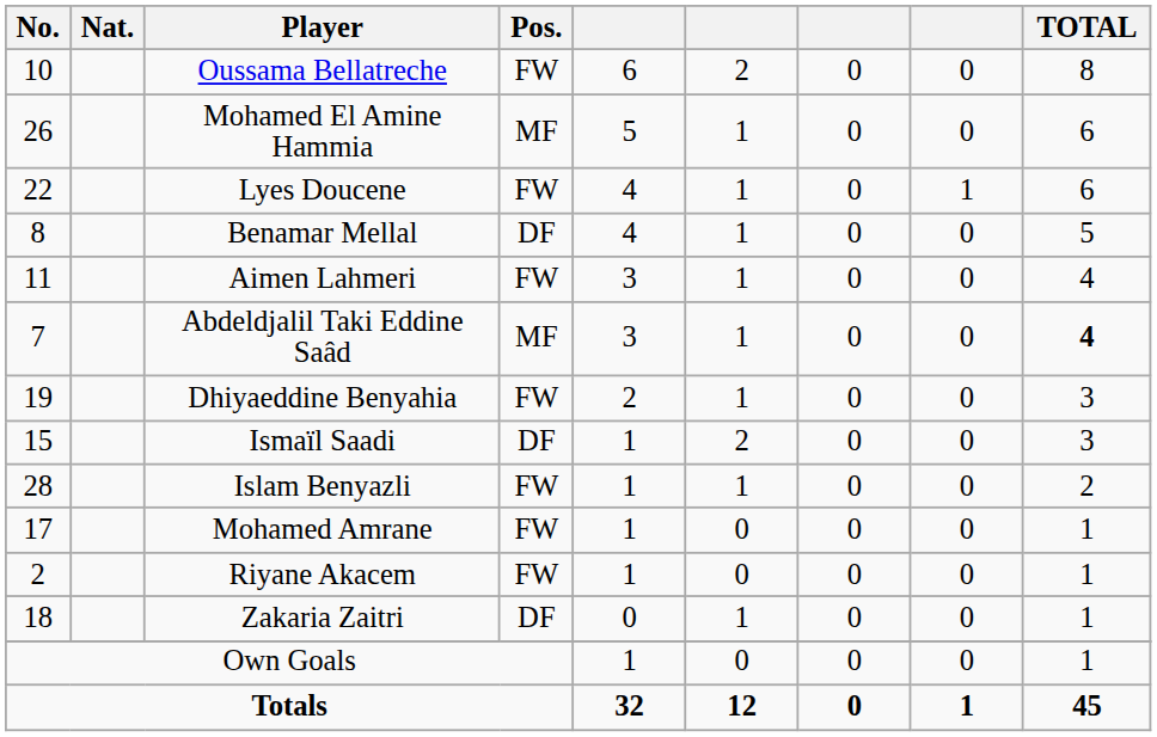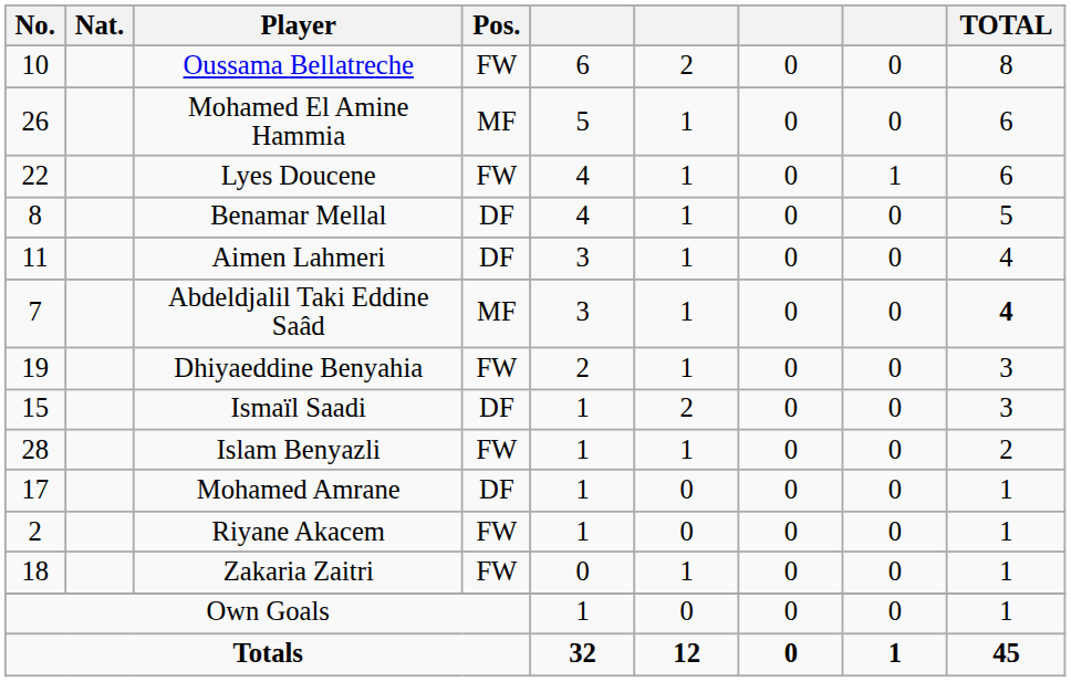 <table class="wikitable sortable alternance"  style="font-size:85%; text-align:center; line-height:14px; width:60%;">
 <tr>
 <th width=10>No.</th>
 <th width=10>Nat.</th>
 <th width=140>Player</th>
 <th width=10>Pos.</th>
 <th width=40></th>
 <th width=40></th>
 <th width=40></th>
 <th width=40></th>
 <th width=10>TOTAL</th>
 </tr>
 <tr>
 <td>10</td>
 <td></td>
 <td><a href='#'>Oussama Bellatreche</a></td>
 <td>FW</td>
 <td>6</td>
 <td>2</td>
 <td>0</td>
 <td>0</td>
 <td>8</td>
 </tr>
 <tr>
 <td>26</td>
 <td></td>
 <td>Mohamed El Amine Hammia</td>
 <td>MF</td>
 <td>5</td>
 <td>1</td>
 <td>0</td>
 <td>0</td>
 <td>6</td>
 </tr>
 <tr>
 <td>22</td>
 <td></td>
 <td>Lyes Doucene</td>
 <td>FW</td>
 <td>4</td>
 <td>1</td>
 <td>0</td>
 <td>1</td>
 <td>6</td>
 </tr>
 <tr>
 <td>8</td>
 <td></td>
 <td>Benamar Mellal</td>
 <td>DF</td>
 <td>4</td>
 <td>1</td>
 <td>0</td>
 <td>0</td>
 <td>5</td>
 </tr>
 <tr>
 <td>11</td>
 <td></td>
 <td>Aimen Lahmeri</td>
-<td>FW</td>
+<td>DF</td>
 <td>3</td>
 <td>1</td>
 <td>0</td>
 <td>0</td>
 <td>4</td>
 </tr>
 <tr>
 <td>7</td>
 <td></td>
 <td>Abdeldjalil Taki Eddine Saâd</td>
 <td>MF</td>
 <td>3</td>
 <td>1</td>
 <td>0</td>
 <td>0</td>
 <td><strong>4</strong></td>
 </tr>
 <tr>
 <td>19</td>
 <td></td>
 <td>Dhiyaeddine Benyahia</td>
 <td>FW</td>
 <td>2</td>
 <td>1</td>
 <td>0</td>
 <td>0</td>
 <td>3</td>
 </tr>
 <tr>
 <td>15</td>
 <td></td>
 <td>Ismaïl Saadi</td>
 <td>DF</td>
 <td>1</td>
 <td>2</td>
 <td>0</td>
 <td>0</td>
 <td>3</td>
 </tr>
 <tr>
 <td>28</td>
 <td></td>
 <td>Islam Benyazli</td>
 <td>FW</td>
 <td>1</td>
 <td>1</td>
 <td>0</td>
 <td>0</td>
 <td>2</td>
 </tr>
 <tr>
 <td>17</td>
 <td></td>
 <td>Mohamed Amrane</td>
-<td>FW</td>
+<td>DF</td>
 <td>1</td>
 <td>0</td>
 <td>0</td>
 <td>0</td>
 <td>1</td>
 </tr>
 <tr>
 <td>2</td>
 <td></td>
 <td>Riyane Akacem</td>
 <td>FW</td>
 <td>1</td>
 <td>0</td>
 <td>0</td>
 <td>0</td>
 <td>1</td>
 </tr>
 <tr>
 <td>18</td>
 <td></td>
 <td>Zakaria Zaitri</td>
-<td>DF</td>
+<td>FW</td>
 <td>0</td>
 <td>1</td>
 <td>0</td>
 <td>0</td>
 <td>1</td>
 </tr>
 <tr>
 </tr>
 <tr class="sortbottom">
 <td colspan="4">Own Goals</td>
 <td>1</td>
 <td>0</td>
 <td>0</td>
 <td>0</td>
 <td>1</td>
 </tr>
 <tr class="sortbottom">
 <td colspan="4"><strong>Totals</strong></td>
 <td><strong>32</strong></td>
 <td><strong>12</strong></td>
 <td><strong>0</strong></td>
 <td><strong>1</strong></td>
 <td><strong>45</strong></td>
 </tr>
 </table>
